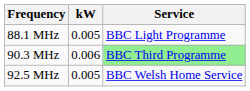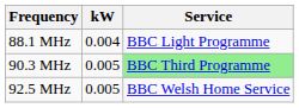 <table class="wikitable sortable">
 <tr>
 <th>Frequency</th>
 <th>kW</th>
 <th>Service</th>
 </tr>
 <tr>
 <td>88.1 MHz</td>
-<td>0.005</td>
+<td>0.004</td>
 <td><a href='#'>BBC Light Programme</a></td>
 </tr>
 <tr>
 <td>90.3 MHz</td>
-<td>0.006</td>
+<td>0.005</td>
 <td style="background: lightgreen;"><a href='#'>BBC Third Programme</a></td>
 </tr>
 <tr>
 <td>92.5 MHz</td>
 <td>0.005</td>
 <td><a href='#'>BBC Welsh Home Service</a></td>
 </tr>
 </table>
